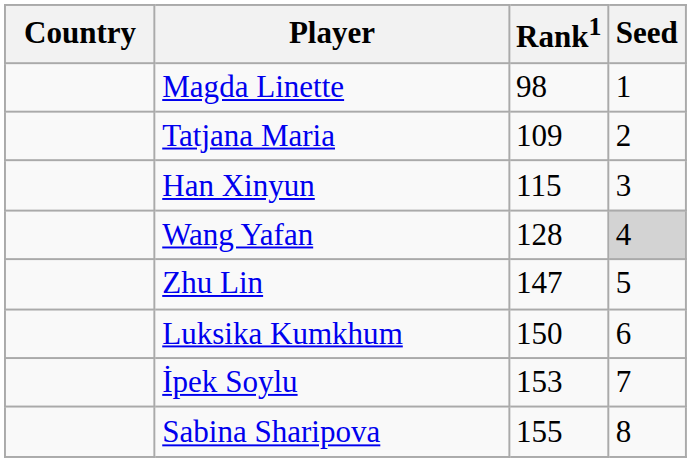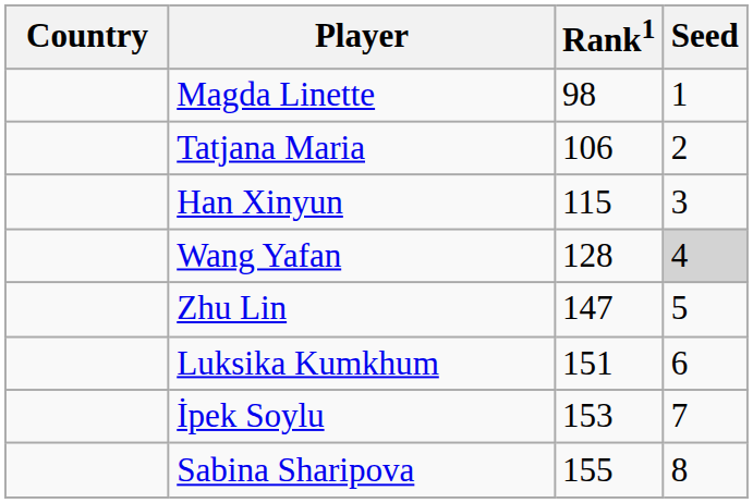 <table class="sortable wikitable">
 <tr>
 <th width="70">Country</th>
 <th width="175">Player</th>
 <th>Rank<sup>1</sup></th>
 <th>Seed</th>
 </tr>
 <tr>
 <td></td>
 <td><a href='#'>Magda Linette</a></td>
 <td>98</td>
 <td>1</td>
 </tr>
 <tr>
 <td></td>
 <td><a href='#'>Tatjana Maria</a></td>
-<td>109</td>
+<td>106</td>
 <td>2</td>
 </tr>
 <tr>
 <td></td>
 <td><a href='#'>Han Xinyun</a></td>
 <td>115</td>
 <td>3</td>
 </tr>
 <tr>
 <td></td>
 <td><a href='#'>Wang Yafan</a></td>
 <td>128</td>
 <td style="background: lightgrey;">4</td>
 </tr>
 <tr>
 <td></td>
 <td><a href='#'>Zhu Lin</a></td>
 <td>147</td>
 <td>5</td>
 </tr>
 <tr>
 <td></td>
 <td><a href='#'>Luksika Kumkhum</a></td>
-<td>150</td>
+<td>151</td>
 <td>6</td>
 </tr>
 <tr>
 <td></td>
 <td><a href='#'>İpek Soylu</a></td>
 <td>153</td>
 <td>7</td>
 </tr>
 <tr>
 <td></td>
 <td><a href='#'>Sabina Sharipova</a></td>
 <td>155</td>
 <td>8</td>
 </tr>
 </table>
